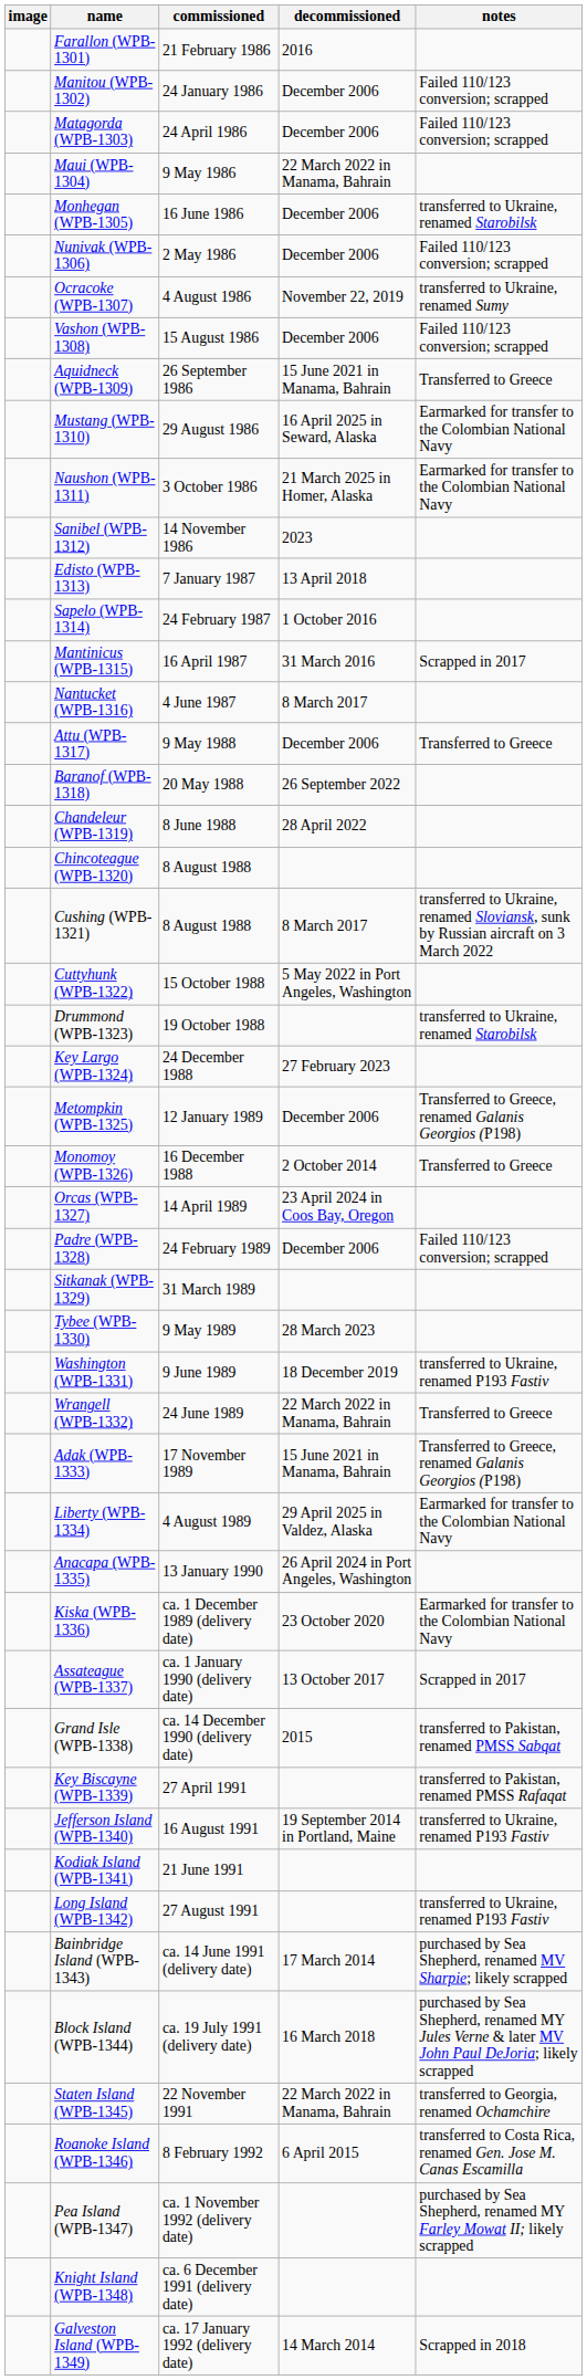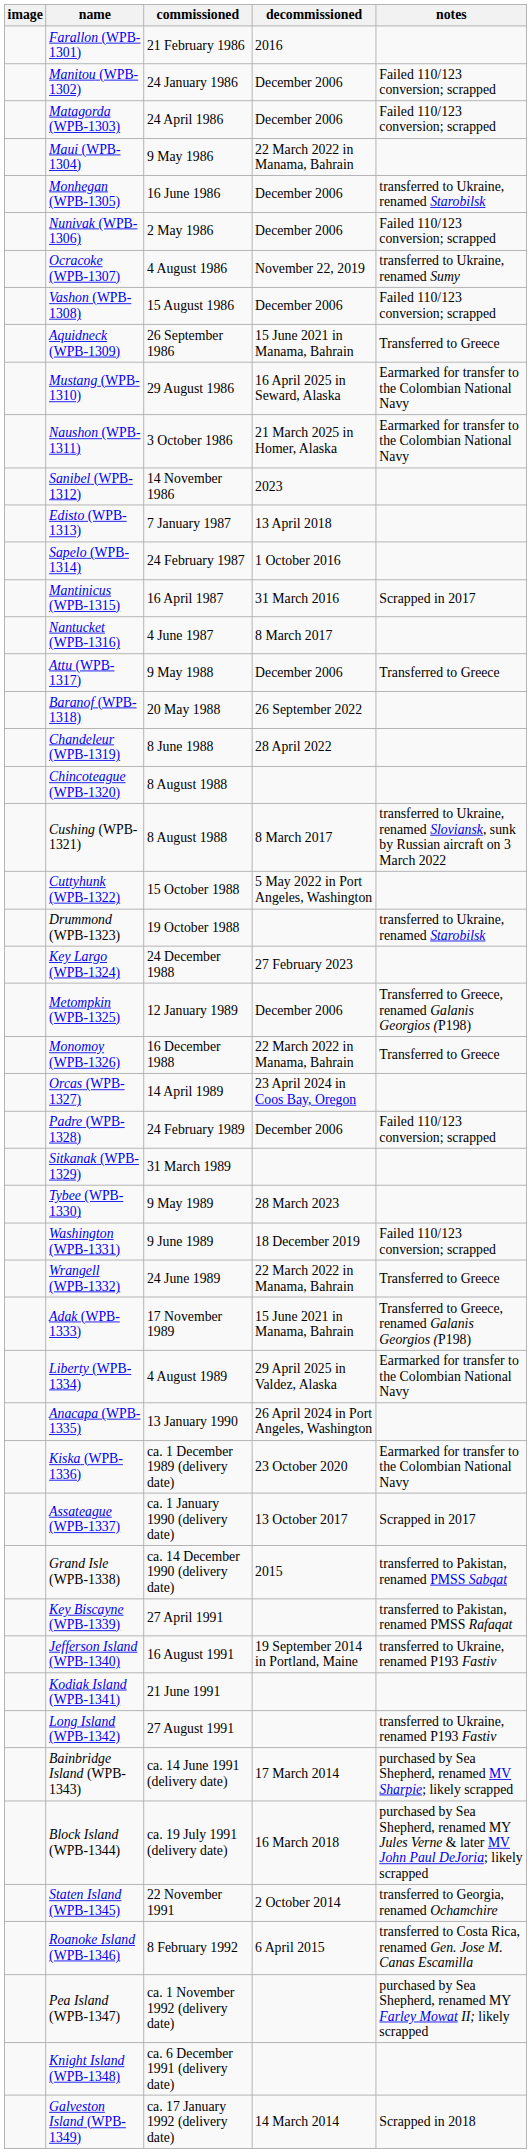 <table class="wikitable sortable">
 <tr>
 <th>image</th>
 <th>name</th>
 <th>commissioned</th>
 <th>decommissioned</th>
 <th>notes</th>
 </tr>
 <tr>
 <td></td>
 <td><a href='#'><em>Farallon</em> (WPB-1301)</a></td>
 <td>21 February 1986</td>
 <td>2016</td>
 <td></td>
 </tr>
 <tr>
 <td></td>
 <td><a href='#'><em>Manitou</em> (WPB-1302)</a></td>
 <td>24 January 1986</td>
 <td>December 2006</td>
 <td>Failed 110/123 conversion; scrapped</td>
 </tr>
 <tr>
 <td></td>
 <td><a href='#'><em>Matagorda</em> (WPB-1303)</a></td>
 <td>24 April 1986</td>
 <td>December 2006</td>
 <td>Failed 110/123 conversion; scrapped</td>
 </tr>
 <tr>
 <td></td>
 <td><a href='#'><em>Maui</em> (WPB-1304)</a></td>
 <td>9 May 1986</td>
 <td>22 March 2022 in Manama, Bahrain</td>
 <td></td>
 </tr>
 <tr>
 <td></td>
 <td><a href='#'><em>Monhegan</em> (WPB-1305)</a></td>
 <td>16 June 1986</td>
 <td>December 2006</td>
 <td>transferred to Ukraine, renamed <a href='#'><em>Starobilsk</em></a></td>
 </tr>
 <tr>
 <td></td>
 <td><a href='#'><em>Nunivak</em> (WPB-1306)</a></td>
 <td>2 May 1986</td>
 <td>December 2006</td>
 <td>Failed 110/123 conversion; scrapped</td>
 </tr>
 <tr>
 <td></td>
 <td><a href='#'><em>Ocracoke</em> (WPB-1307)</a></td>
 <td>4 August 1986</td>
 <td>November 22, 2019</td>
 <td>transferred to Ukraine, renamed <em>Sumy</em></td>
 </tr>
 <tr>
 <td></td>
 <td><a href='#'><em>Vashon</em> (WPB-1308)</a></td>
 <td>15 August 1986</td>
 <td>December 2006</td>
 <td>Failed 110/123 conversion; scrapped</td>
 </tr>
 <tr>
 <td></td>
 <td><a href='#'><em>Aquidneck</em> (WPB-1309)</a></td>
 <td>26 September 1986</td>
 <td>15 June 2021 in Manama, Bahrain</td>
 <td>Transferred to Greece</td>
 </tr>
 <tr>
 <td></td>
 <td><a href='#'><em>Mustang</em> (WPB-1310)</a></td>
 <td>29 August 1986</td>
 <td>16 April 2025 in Seward, Alaska</td>
 <td>Earmarked for transfer to the Colombian National Navy</td>
 </tr>
 <tr>
 <td></td>
 <td><a href='#'><em>Naushon</em> (WPB-1311)</a></td>
 <td>3 October 1986</td>
 <td>21 March 2025 in Homer, Alaska</td>
 <td>Earmarked for transfer to the Colombian National Navy</td>
 </tr>
 <tr>
 <td></td>
 <td><a href='#'><em>Sanibel</em> (WPB-1312)</a></td>
 <td>14 November 1986</td>
 <td>2023</td>
 <td></td>
 </tr>
 <tr>
 <td></td>
 <td><a href='#'><em>Edisto</em> (WPB-1313)</a></td>
 <td>7 January 1987</td>
 <td>13 April 2018</td>
 <td></td>
 </tr>
 <tr>
 <td></td>
 <td><a href='#'><em>Sapelo</em> (WPB-1314)</a></td>
 <td>24 February 1987</td>
 <td>1 October 2016</td>
 <td></td>
 </tr>
 <tr>
 <td></td>
 <td><a href='#'><em>Mantinicus</em> (WPB-1315)</a></td>
 <td>16 April 1987</td>
 <td>31 March 2016</td>
 <td>Scrapped in 2017</td>
 </tr>
 <tr>
 <td></td>
 <td><a href='#'><em>Nantucket</em> (WPB-1316)</a></td>
 <td>4 June 1987</td>
 <td>8 March 2017</td>
 <td></td>
 </tr>
 <tr>
 <td></td>
 <td><a href='#'><em>Attu</em> (WPB-1317)</a></td>
 <td>9 May 1988</td>
 <td>December 2006</td>
 <td>Transferred to Greece</td>
 </tr>
 <tr>
 <td></td>
 <td><a href='#'><em>Baranof</em> (WPB-1318)</a></td>
 <td>20 May 1988</td>
 <td>26 September 2022</td>
 <td></td>
 </tr>
 <tr>
 <td></td>
 <td><a href='#'><em>Chandeleur</em> (WPB-1319)</a></td>
 <td>8 June 1988</td>
 <td>28 April 2022</td>
 <td></td>
 </tr>
 <tr>
 <td></td>
 <td><a href='#'><em>Chincoteague</em> (WPB-1320)</a></td>
 <td>8 August 1988</td>
 <td></td>
 <td></td>
 </tr>
 <tr>
 <td></td>
 <td><em>Cushing</em> (WPB-1321)</td>
 <td>8 August 1988</td>
 <td>8 March 2017</td>
 <td>transferred to Ukraine, renamed <a href='#'><em>Sloviansk</em></a>, sunk by Russian aircraft on 3 March 2022</td>
 </tr>
 <tr>
 <td></td>
 <td><a href='#'><em>Cuttyhunk</em> (WPB-1322)</a></td>
 <td>15 October 1988</td>
 <td>5 May 2022 in Port Angeles, Washington</td>
 <td></td>
 </tr>
 <tr>
 <td></td>
 <td><em>Drummond</em> (WPB-1323)</td>
 <td>19 October 1988</td>
 <td></td>
 <td>transferred to Ukraine, renamed <a href='#'><em>Starobilsk</em></a></td>
 </tr>
 <tr>
 <td></td>
 <td><a href='#'><em>Key Largo</em> (WPB-1324)</a></td>
 <td>24 December 1988</td>
 <td>27 February 2023</td>
 <td></td>
 </tr>
 <tr>
 <td></td>
 <td><a href='#'><em>Metompkin</em> (WPB-1325)</a></td>
 <td>12 January 1989</td>
 <td>December 2006</td>
 <td>Transferred to Greece, renamed <em>Galanis</em> <em>Georgios (</em>P198)</td>
 </tr>
 <tr>
 <td></td>
 <td><a href='#'><em>Monomoy</em> (WPB-1326)</a></td>
 <td>16 December 1988</td>
-<td>2 October 2014</td>
+<td>22 March 2022 in Manama, Bahrain</td>
 <td>Transferred to Greece</td>
 </tr>
 <tr>
 <td></td>
 <td><a href='#'><em>Orcas</em> (WPB-1327)</a></td>
 <td>14 April 1989</td>
 <td>23 April 2024 in <a href='#'>Coos Bay, Oregon</a></td>
 <td></td>
 </tr>
 <tr>
 <td></td>
 <td><a href='#'><em>Padre</em> (WPB-1328)</a></td>
 <td>24 February 1989</td>
 <td>December 2006</td>
 <td>Failed 110/123 conversion; scrapped</td>
 </tr>
 <tr>
 <td></td>
 <td><a href='#'><em>Sitkanak</em> (WPB-1329)</a></td>
 <td>31 March 1989</td>
 <td></td>
 <td></td>
 </tr>
 <tr>
 <td></td>
 <td><a href='#'><em>Tybee</em> (WPB-1330)</a></td>
 <td>9 May 1989</td>
 <td>28 March 2023</td>
 <td></td>
 </tr>
 <tr>
 <td></td>
 <td><a href='#'><em>Washington</em> (WPB-1331)</a></td>
 <td>9 June 1989</td>
 <td>18 December 2019</td>
-<td>transferred to Ukraine, renamed P193 <em>Fastiv</em></td>
+<td>Failed 110/123 conversion; scrapped</td>
 </tr>
 <tr>
 <td></td>
 <td><a href='#'><em>Wrangell</em> (WPB-1332)</a></td>
 <td>24 June 1989</td>
 <td>22 March 2022 in Manama, Bahrain</td>
 <td>Transferred to Greece</td>
 </tr>
 <tr>
 <td></td>
 <td><a href='#'><em>Adak</em> (WPB-1333)</a></td>
 <td>17 November 1989</td>
 <td>15 June 2021 in Manama, Bahrain</td>
 <td>Transferred to Greece, renamed <em>Galanis</em> <em>Georgios (</em>P198)</td>
 </tr>
 <tr>
 <td></td>
 <td><a href='#'><em>Liberty</em> (WPB-1334)</a></td>
 <td>4 August 1989</td>
 <td>29 April 2025 in Valdez, Alaska</td>
 <td>Earmarked for transfer to the Colombian National Navy</td>
 </tr>
 <tr>
 <td></td>
 <td><a href='#'><em>Anacapa</em> (WPB-1335)</a></td>
 <td>13 January 1990</td>
 <td>26 April 2024 in Port Angeles, Washington</td>
 <td></td>
 </tr>
 <tr>
 <td></td>
 <td><a href='#'><em>Kiska</em> (WPB-1336)</a></td>
 <td>ca. 1 December 1989 (delivery date)</td>
 <td>23 October 2020</td>
 <td>Earmarked for transfer to the Colombian National Navy</td>
 </tr>
 <tr>
 <td></td>
 <td><a href='#'><em>Assateague</em> (WPB-1337)</a></td>
 <td>ca. 1 January 1990 (delivery date)</td>
 <td>13 October 2017</td>
 <td>Scrapped in 2017</td>
 </tr>
 <tr>
 <td></td>
 <td><em>Grand Isle</em> (WPB-1338)</td>
 <td>ca. 14 December 1990 (delivery date)</td>
 <td>2015</td>
 <td>transferred to Pakistan, renamed <a href='#'>PMSS <em>Sabqat</em></a></td>
 </tr>
 <tr>
 <td></td>
 <td><a href='#'><em>Key Biscayne</em> (WPB-1339)</a></td>
 <td>27 April 1991</td>
 <td></td>
 <td>transferred to Pakistan, renamed PMSS <em>Rafaqat</em></td>
 </tr>
 <tr>
 <td></td>
 <td><a href='#'><em>Jefferson Island</em> (WPB-1340)</a></td>
 <td>16 August 1991</td>
 <td>19 September 2014 in Portland, Maine</td>
 <td>transferred to Ukraine, renamed P193 <em>Fastiv</em></td>
 </tr>
 <tr>
 <td></td>
 <td><a href='#'><em>Kodiak Island</em> (WPB-1341)</a></td>
 <td>21 June 1991</td>
 <td></td>
 <td></td>
 </tr>
 <tr>
 <td></td>
 <td><a href='#'><em>Long Island</em> (WPB-1342)</a></td>
 <td>27 August 1991</td>
 <td></td>
 <td>transferred to Ukraine, renamed P193 <em>Fastiv</em></td>
 </tr>
 <tr>
 <td></td>
 <td><em>Bainbridge Island</em> (WPB-1343)</td>
 <td>ca. 14 June 1991 (delivery date)</td>
 <td>17 March 2014</td>
 <td>purchased by Sea Shepherd, renamed <a href='#'>MV <em>Sharpie</em></a>; likely scrapped</td>
 </tr>
 <tr>
 <td></td>
 <td><em>Block Island</em> (WPB-1344)</td>
 <td>ca. 19 July 1991 (delivery date)</td>
 <td>16 March 2018</td>
 <td>purchased by Sea Shepherd, renamed MY <em>Jules Verne</em> & later <a href='#'>MV <em>John Paul DeJoria</em></a>; likely scrapped</td>
 </tr>
 <tr>
 <td></td>
 <td><a href='#'><em>Staten Island</em> (WPB-1345)</a></td>
 <td>22 November 1991</td>
-<td>22 March 2022 in Manama, Bahrain</td>
+<td>2 October 2014</td>
 <td>transferred to Georgia, renamed <em>Ochamchire</em></td>
 </tr>
 <tr>
 <td></td>
 <td><a href='#'><em>Roanoke Island</em> (WPB-1346)</a></td>
 <td>8 February 1992</td>
 <td>6 April 2015</td>
 <td>transferred to Costa Rica, renamed <em>Gen. Jose M. Canas Escamilla</em></td>
 </tr>
 <tr>
 <td></td>
 <td><em>Pea Island</em> (WPB-1347)</td>
 <td>ca. 1 November 1992 (delivery date)</td>
 <td></td>
 <td>purchased by Sea Shepherd, renamed MY <em><a href='#'>Farley Mowat</a> II;</em> likely scrapped</td>
 </tr>
 <tr>
 <td></td>
 <td><a href='#'><em>Knight Island</em> (WPB-1348)</a></td>
 <td>ca. 6 December 1991 (delivery date)</td>
 <td></td>
 <td></td>
 </tr>
 <tr>
 <td></td>
 <td><a href='#'><em>Galveston Island</em> (WPB-1349)</a></td>
 <td>ca. 17 January 1992 (delivery date)</td>
 <td>14 March 2014</td>
 <td>Scrapped in 2018</td>
 </tr>
 </table>
